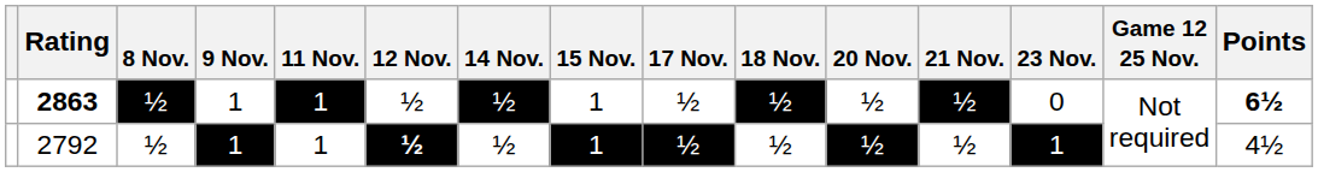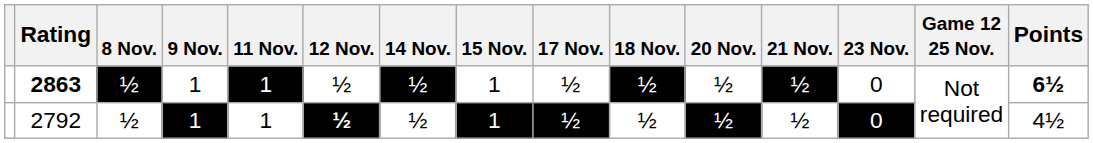 <table class="wikitable" style="text-align:center; background:white; color:black">
 <tr>
 <th></th>
 <th>Rating</th>
 <th><small><br>8 Nov.</small></th>
 <th><small><br>9 Nov.</small></th>
 <th><small><br>11 Nov.</small></th>
 <th><small><br>12 Nov.</small></th>
 <th><small><br>14 Nov.</small></th>
 <th><small><br>15 Nov.</small></th>
 <th><small><br>17 Nov.</small></th>
 <th><small><br>18 Nov.</small></th>
 <th><small><br>20 Nov.</small></th>
 <th><small><br>21 Nov.</small></th>
 <th><small><br>23 Nov.</small></th>
 <th><small>Game 12<br>25 Nov.</small></th>
 <th>Points</th>
 </tr>
 <tr>
 <td align=left><strong></strong></td>
 <td><strong>2863</strong></td>
 <td style="background:black; color:white">½</td>
 <td>1</td>
 <td style="background:black; color:white">1</td>
 <td>½</td>
 <td style="background:black; color:white">½</td>
 <td>1</td>
 <td>½</td>
 <td style="background:black; color:white">½</td>
 <td>½</td>
 <td style="background:black; color:white">½</td>
 <td>0</td>
 <td rowspan="2">Not<br>required</td>
 <td><strong>6½</strong></td>
 </tr>
 <tr>
 <td align=left></td>
 <td>2792</td>
 <td>½</td>
 <td style="background:black; color:white">1</td>
 <td>1</td>
 <td style="background:black; color:white"><strong>½</strong></td>
 <td>½</td>
 <td style="background:black; color:white">1</td>
 <td style="background:black; color:white">½</td>
 <td>½</td>
 <td style="background:black; color:white">½</td>
 <td>½</td>
-<td style="background:black; color:white">1</td>
+<td style="background:black; color:white">0</td>
 <td>4½</td>
 </tr>
 </table>
